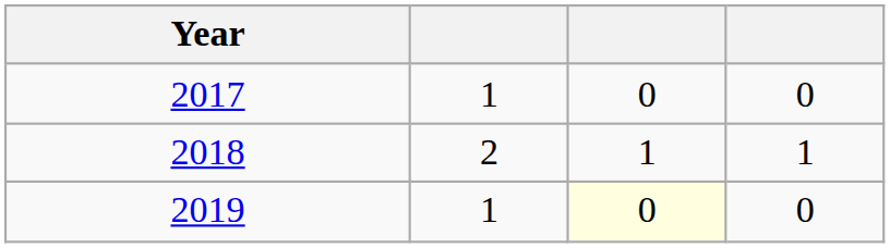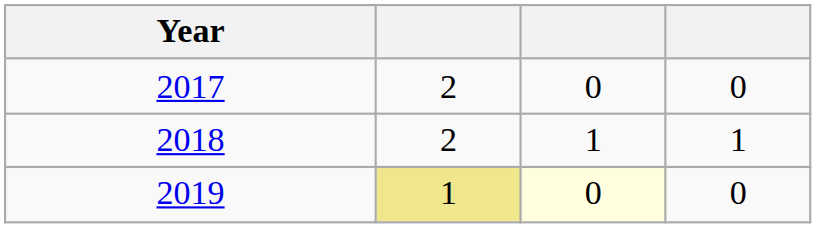 <table class="wikitable" width=30% style="font-size:100%; text-align:center;">
 <tr>
 <th>Year</th>
 <th></th>
 <th></th>
 <th></th>
 </tr>
 <tr>
 <td><a href='#'>2017</a></td>
-<td>1</td>
+<td>2</td>
 <td>0</td>
 <td>0</td>
 </tr>
 <tr>
 <td><a href='#'>2018</a></td>
 <td>2</td>
 <td>1</td>
 <td>1</td>
 </tr>
 <tr>
 <td><a href='#'>2019</a></td>
-<td>1</td>
+<td style="background: khaki;">1</td>
 <td style="background: lightyellow;">0</td>
 <td>0</td>
 </tr>
 </table>
